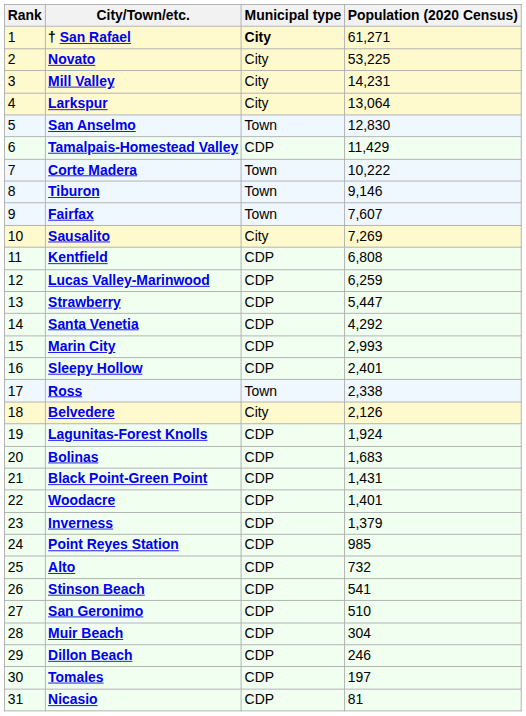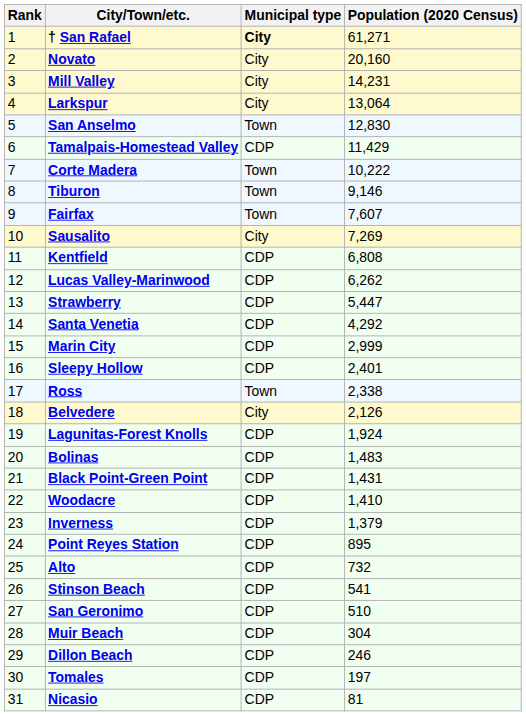 <table class="wikitable sortable">
 <tr>
 <th>Rank</th>
 <th>City/Town/etc.</th>
 <th>Municipal type</th>
 <th>Population (2020 Census)</th>
 </tr>
 <tr style="background:#fffacd;">
 <td>1</td>
 <td><strong>†</strong> <strong><a href='#'>San Rafael</a></strong></td>
 <td><strong>City</strong></td>
 <td>61,271</td>
 </tr>
 <tr style="background:#fffacd;">
 <td>2</td>
 <td><strong><a href='#'>Novato</a></strong></td>
 <td>City</td>
-<td>53,225</td>
+<td>20,160</td>
 </tr>
 <tr style="background:#fffacd;">
 <td>3</td>
 <td><strong><a href='#'>Mill Valley</a></strong></td>
 <td>City</td>
 <td>14,231</td>
 </tr>
 <tr style="background:#fffacd;">
 <td>4</td>
 <td><strong><a href='#'>Larkspur</a></strong></td>
 <td>City</td>
 <td>13,064</td>
 </tr>
 <tr style="background:#f0f8ff;">
 <td>5</td>
 <td><strong><a href='#'>San Anselmo</a></strong></td>
 <td>Town</td>
 <td>12,830</td>
 </tr>
 <tr style="background:honeyDew;">
 <td>6</td>
 <td><strong><a href='#'>Tamalpais-Homestead Valley</a></strong></td>
 <td>CDP</td>
 <td>11,429</td>
 </tr>
 <tr style="background:#f0f8ff;">
 <td>7</td>
 <td><strong><a href='#'>Corte Madera</a></strong></td>
 <td>Town</td>
 <td>10,222</td>
 </tr>
 <tr style="background:#f0f8ff;">
 <td>8</td>
 <td><strong><a href='#'>Tiburon</a></strong></td>
 <td>Town</td>
 <td>9,146</td>
 </tr>
 <tr style="background:#f0f8ff;">
 <td>9</td>
 <td><strong><a href='#'>Fairfax</a></strong></td>
 <td>Town</td>
 <td>7,607</td>
 </tr>
 <tr style="background:#fffacd;">
 <td>10</td>
 <td><strong><a href='#'>Sausalito</a></strong></td>
 <td>City</td>
 <td>7,269</td>
 </tr>
 <tr style="background:honeyDew;">
 <td>11</td>
 <td><strong><a href='#'>Kentfield</a></strong></td>
 <td>CDP</td>
 <td>6,808</td>
 </tr>
 <tr style="background:honeyDew;">
 <td>12</td>
 <td><strong><a href='#'>Lucas Valley-Marinwood</a></strong></td>
 <td>CDP</td>
-<td>6,259</td>
+<td>6,262</td>
 </tr>
 <tr style="background:honeyDew;">
 <td>13</td>
 <td><strong><a href='#'>Strawberry</a></strong></td>
 <td>CDP</td>
 <td>5,447</td>
 </tr>
 <tr style="background:honeyDew;">
 <td>14</td>
 <td><strong><a href='#'>Santa Venetia</a></strong></td>
 <td>CDP</td>
 <td>4,292</td>
 </tr>
 <tr style="background:honeyDew;">
 <td>15</td>
 <td><strong><a href='#'>Marin City</a></strong></td>
 <td>CDP</td>
-<td>2,993</td>
+<td>2,999</td>
 </tr>
 <tr style="background:honeyDew;">
 <td>16</td>
 <td><strong><a href='#'>Sleepy Hollow</a></strong></td>
 <td>CDP</td>
 <td>2,401</td>
 </tr>
 <tr style="background:#f0f8ff;">
 <td>17</td>
 <td><strong><a href='#'>Ross</a></strong></td>
 <td>Town</td>
 <td>2,338</td>
 </tr>
 <tr style="background:#fffacd;">
 <td>18</td>
 <td><strong><a href='#'>Belvedere</a></strong></td>
 <td>City</td>
 <td>2,126</td>
 </tr>
 <tr style="background:honeyDew;">
 <td>19</td>
 <td><strong><a href='#'>Lagunitas-Forest Knolls</a></strong></td>
 <td>CDP</td>
 <td>1,924</td>
 </tr>
 <tr style="background:honeyDew;">
 <td>20</td>
 <td><strong><a href='#'>Bolinas</a></strong></td>
 <td>CDP</td>
-<td>1,683</td>
+<td>1,483</td>
 </tr>
 <tr style="background:honeyDew;">
 <td>21</td>
 <td><strong><a href='#'>Black Point-Green Point</a></strong></td>
 <td>CDP</td>
 <td>1,431</td>
 </tr>
 <tr style="background:honeyDew;">
 <td>22</td>
 <td><strong><a href='#'>Woodacre</a></strong></td>
 <td>CDP</td>
-<td>1,401</td>
+<td>1,410</td>
 </tr>
 <tr style="background:honeyDew;">
 <td>23</td>
 <td><strong><a href='#'>Inverness</a></strong></td>
 <td>CDP</td>
 <td>1,379</td>
 </tr>
 <tr style="background:honeyDew;">
 <td>24</td>
 <td><strong><a href='#'>Point Reyes Station</a></strong></td>
 <td>CDP</td>
-<td>985</td>
+<td>895</td>
 </tr>
 <tr style="background:honeyDew;">
 <td>25</td>
 <td><strong><a href='#'>Alto</a></strong></td>
 <td>CDP</td>
 <td>732</td>
 </tr>
 <tr style="background:honeyDew;">
 <td>26</td>
 <td><strong><a href='#'>Stinson Beach</a></strong></td>
 <td>CDP</td>
 <td>541</td>
 </tr>
 <tr style="background:honeyDew;">
 <td>27</td>
 <td><strong><a href='#'>San Geronimo</a></strong></td>
 <td>CDP</td>
 <td>510</td>
 </tr>
 <tr style="background:honeyDew;">
 <td>28</td>
 <td><strong><a href='#'>Muir Beach</a></strong></td>
 <td>CDP</td>
 <td>304</td>
 </tr>
 <tr style="background:honeyDew;">
 <td>29</td>
 <td><strong><a href='#'>Dillon Beach</a></strong></td>
 <td>CDP</td>
 <td>246</td>
 </tr>
 <tr style="background:honeyDew;">
 <td>30</td>
 <td><strong><a href='#'>Tomales</a></strong></td>
 <td>CDP</td>
 <td>197</td>
 </tr>
 <tr style="background:honeyDew;">
 <td>31</td>
 <td><strong><a href='#'>Nicasio</a></strong></td>
 <td>CDP</td>
 <td>81</td>
 </tr>
 </table>
